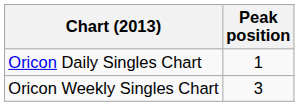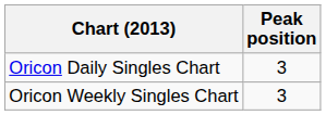 <table class="wikitable sortable" border="1">
 <tr>
 <th>Chart (2013)</th>
 <th>Peak<br>position</th>
 </tr>
 <tr>
 <td><a href='#'>Oricon</a> Daily Singles Chart</td>
-<td style="text-align:center;">1</td>
+<td style="text-align:center;">3</td>
 </tr>
 <tr>
 <td>Oricon Weekly Singles Chart</td>
 <td style="text-align:center;">3</td>
 </tr>
 </table>
